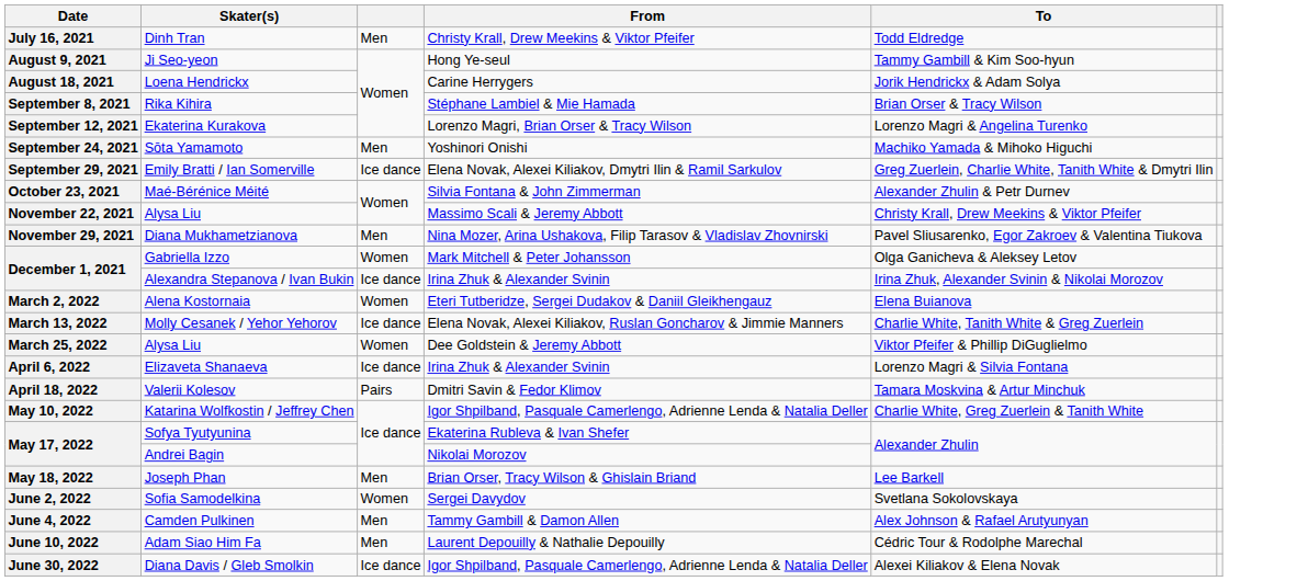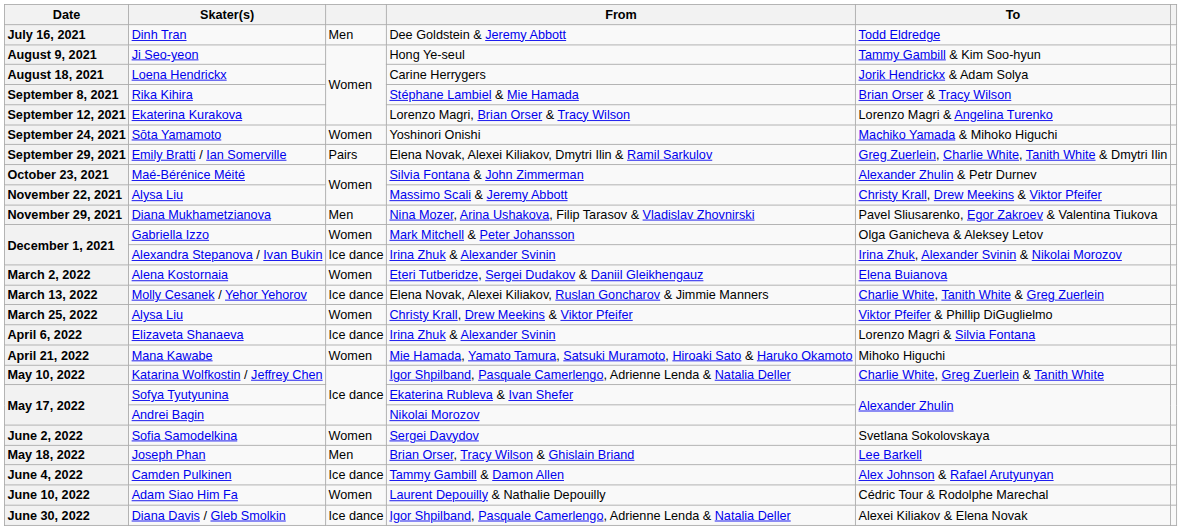 <table class="wikitable unsortable" style="text-align:left; font-size:90%">
 <tr>
 <th scope="col">Date</th>
 <th scope="col">Skater(s)</th>
 <th scope="col"></th>
 <th scope="col">From</th>
 <th scope="col">To</th>
 <th scope="col"></th>
 </tr>
 <tr>
 <th scope="row" style="text-align:left">July 16, 2021</th>
 <td> <a href='#'>Dinh Tran</a></td>
 <td>Men</td>
-<td><a href='#'>Christy Krall</a>, <a href='#'>Drew Meekins</a> & <a href='#'>Viktor Pfeifer</a></td>
+<td>Dee Goldstein & <a href='#'>Jeremy Abbott</a></td>
 <td><a href='#'>Todd Eldredge</a></td>
 <td></td>
 </tr>
 <tr>
 <th scope="row" style="text-align:left">August 9, 2021</th>
 <td> <a href='#'>Ji Seo-yeon</a></td>
 <td rowspan="4">Women</td>
 <td>Hong Ye-seul</td>
 <td><a href='#'>Tammy Gambill</a> & Kim Soo-hyun</td>
 <td></td>
 </tr>
 <tr>
 <th scope="row" style="text-align:left">August 18, 2021</th>
 <td> <a href='#'>Loena Hendrickx</a></td>
 <td>Carine Herrygers</td>
 <td><a href='#'>Jorik Hendrickx</a> & Adam Solya</td>
 <td></td>
 </tr>
 <tr>
 <th scope="row" style="text-align:left">September 8, 2021</th>
 <td> <a href='#'>Rika Kihira</a></td>
 <td><a href='#'>Stéphane Lambiel</a> & <a href='#'>Mie Hamada</a></td>
 <td><a href='#'>Brian Orser</a> & <a href='#'>Tracy Wilson</a></td>
 <td></td>
 </tr>
 <tr>
 <th scope="row" style="text-align:left">September 12, 2021</th>
 <td> <a href='#'>Ekaterina Kurakova</a></td>
 <td>Lorenzo Magri, <a href='#'>Brian Orser</a> & <a href='#'>Tracy Wilson</a></td>
 <td>Lorenzo Magri & <a href='#'>Angelina Turenko</a></td>
 <td></td>
 </tr>
 <tr>
 <th scope="row" style="text-align:left">September 24, 2021</th>
 <td> <a href='#'>Sōta Yamamoto</a></td>
-<td>Men</td>
+<td>Women</td>
 <td>Yoshinori Onishi</td>
 <td><a href='#'>Machiko Yamada</a> & Mihoko Higuchi</td>
 <td></td>
 </tr>
 <tr>
 <th scope="row" style="text-align:left">September 29, 2021</th>
 <td> <a href='#'>Emily Bratti</a> / <a href='#'>Ian Somerville</a></td>
-<td>Ice dance</td>
+<td>Pairs</td>
 <td>Elena Novak, Alexei Kiliakov, Dmytri Ilin & <a href='#'>Ramil Sarkulov</a></td>
 <td><a href='#'>Greg Zuerlein</a>, <a href='#'>Charlie White</a>, <a href='#'>Tanith White</a> & Dmytri Ilin</td>
 <td></td>
 </tr>
 <tr>
 <th scope="row" style="text-align:left">October 23, 2021</th>
 <td> <a href='#'>Maé-Bérénice Méité</a></td>
 <td rowspan="2">Women</td>
 <td><a href='#'>Silvia Fontana</a> & <a href='#'>John Zimmerman</a></td>
 <td><a href='#'>Alexander Zhulin</a> & Petr Durnev</td>
 <td></td>
 </tr>
 <tr>
 <th scope="row" style="text-align:left">November 22, 2021</th>
 <td> <a href='#'>Alysa Liu</a></td>
 <td><a href='#'>Massimo Scali</a> & <a href='#'>Jeremy Abbott</a></td>
 <td><a href='#'>Christy Krall</a>, <a href='#'>Drew Meekins</a> & <a href='#'>Viktor Pfeifer</a></td>
 <td></td>
 </tr>
 <tr>
 <th scope="row" style="text-align:left">November 29, 2021</th>
 <td> <a href='#'>Diana Mukhametzianova</a></td>
 <td>Men</td>
 <td><a href='#'>Nina Mozer</a>, <a href='#'>Arina Ushakova</a>, Filip Tarasov & <a href='#'>Vladislav Zhovnirski</a></td>
 <td>Pavel Sliusarenko, <a href='#'>Egor Zakroev</a> & Valentina Tiukova</td>
 <td></td>
 </tr>
 <tr>
 <th scope="row" style="text-align:left" rowspan=2>December 1, 2021</th>
 <td> <a href='#'>Gabriella Izzo</a></td>
 <td>Women</td>
 <td><a href='#'>Mark Mitchell</a> & <a href='#'>Peter Johansson</a></td>
 <td>Olga Ganicheva & Aleksey Letov</td>
 <td></td>
 </tr>
 <tr>
 <td> <a href='#'>Alexandra Stepanova</a> / <a href='#'>Ivan Bukin</a></td>
 <td>Ice dance</td>
 <td><a href='#'>Irina Zhuk</a> & <a href='#'>Alexander Svinin</a></td>
 <td><a href='#'>Irina Zhuk</a>, <a href='#'>Alexander Svinin</a> & <a href='#'>Nikolai Morozov</a></td>
 <td></td>
 </tr>
 <tr>
 <th scope="row" style="text-align:left">March 2, 2022</th>
 <td> <a href='#'>Alena Kostornaia</a></td>
 <td>Women</td>
 <td><a href='#'>Eteri Tutberidze</a>, <a href='#'>Sergei Dudakov</a> & <a href='#'>Daniil Gleikhengauz</a></td>
 <td><a href='#'>Elena Buianova</a></td>
 <td></td>
 </tr>
 <tr>
 <th scope="row" style="text-align:left">March 13, 2022</th>
 <td> <a href='#'>Molly Cesanek</a> / <a href='#'>Yehor Yehorov</a></td>
 <td>Ice dance</td>
 <td>Elena Novak, Alexei Kiliakov, <a href='#'>Ruslan Goncharov</a> & Jimmie Manners</td>
 <td><a href='#'>Charlie White</a>, <a href='#'>Tanith White</a> & <a href='#'>Greg Zuerlein</a></td>
 <td></td>
 </tr>
 <tr>
 <th scope="row" style="text-align:left">March 25, 2022</th>
 <td> <a href='#'>Alysa Liu</a></td>
 <td>Women</td>
-<td>Dee Goldstein & <a href='#'>Jeremy Abbott</a></td>
+<td><a href='#'>Christy Krall</a>, <a href='#'>Drew Meekins</a> & <a href='#'>Viktor Pfeifer</a></td>
 <td><a href='#'>Viktor Pfeifer</a> & Phillip DiGuglielmo</td>
 <td></td>
 </tr>
 <tr>
 <th scope="row" style="text-align:left">April 6, 2022</th>
 <td> <a href='#'>Elizaveta Shanaeva</a></td>
 <td>Ice dance</td>
 <td><a href='#'>Irina Zhuk</a> & <a href='#'>Alexander Svinin</a></td>
 <td>Lorenzo Magri & <a href='#'>Silvia Fontana</a></td>
 <td></td>
 </tr>
 <tr>
-<th scope="row" style="text-align:left">April 18, 2022</th>
-<td> <a href='#'>Valerii Kolesov</a></td>
-<td>Pairs</td>
-<td>Dmitri Savin & <a href='#'>Fedor Klimov</a></td>
-<td><a href='#'>Tamara Moskvina</a> & <a href='#'>Artur Minchuk</a></td>
+<th scope="row" style="text-align:left">April 21, 2022</th>
+<td> <a href='#'>Mana Kawabe</a></td>
+<td>Women</td>
+<td><a href='#'>Mie Hamada</a>, <a href='#'>Yamato Tamura</a>, <a href='#'>Satsuki Muramoto</a>, <a href='#'>Hiroaki Sato</a> & <a href='#'>Haruko Okamoto</a></td>
+<td>Mihoko Higuchi</td>
 <td></td>
 </tr>
 <tr>
 <th scope="row" style="text-align:left">May 10, 2022</th>
 <td> <a href='#'>Katarina Wolfkostin</a> / <a href='#'>Jeffrey Chen</a></td>
 <td rowspan="3">Ice dance</td>
 <td><a href='#'>Igor Shpilband</a>, <a href='#'>Pasquale Camerlengo</a>, Adrienne Lenda & <a href='#'>Natalia Deller</a></td>
 <td><a href='#'>Charlie White</a>, <a href='#'>Greg Zuerlein</a> & <a href='#'>Tanith White</a></td>
 <td></td>
 </tr>
 <tr>
 <th scope="row" style="text-align:left" rowspan=2>May 17, 2022</th>
 <td> <a href='#'>Sofya Tyutyunina</a></td>
 <td><a href='#'>Ekaterina Rubleva</a> & <a href='#'>Ivan Shefer</a></td>
 <td rowspan=2><a href='#'>Alexander Zhulin</a></td>
 <td rowspan=2></td>
 </tr>
 <tr>
 <td> <a href='#'>Andrei Bagin</a></td>
 <td><a href='#'>Nikolai Morozov</a></td>
 </tr>
 <tr>
+<th scope="row" style="text-align:left">June 2, 2022</th>
+<td> <a href='#'>Sofia Samodelkina</a></td>
+<td>Women</td>
+<td><a href='#'>Sergei Davydov</a></td>
+<td>Svetlana Sokolovskaya</td>
+<td></td>
+</tr>
+<tr>
 <th scope="row" style="text-align:left">May 18, 2022</th>
 <td> <a href='#'>Joseph Phan</a></td>
 <td>Men</td>
 <td><a href='#'>Brian Orser</a>, <a href='#'>Tracy Wilson</a> & <a href='#'>Ghislain Briand</a></td>
 <td><a href='#'>Lee Barkell</a></td>
 <td></td>
 </tr>
 <tr>
-<th scope="row" style="text-align:left">June 2, 2022</th>
-<td> <a href='#'>Sofia Samodelkina</a></td>
-<td>Women</td>
-<td><a href='#'>Sergei Davydov</a></td>
-<td>Svetlana Sokolovskaya</td>
-<td></td>
-</tr>
-<tr>
 <th scope="row" style="text-align:left">June 4, 2022</th>
 <td> <a href='#'>Camden Pulkinen</a></td>
-<td>Men</td>
+<td>Ice dance</td>
 <td><a href='#'>Tammy Gambill</a> & <a href='#'>Damon Allen</a></td>
 <td><a href='#'>Alex Johnson</a> & <a href='#'>Rafael Arutyunyan</a></td>
 <td></td>
 </tr>
 <tr>
 <th scope="row" style="text-align:left">June 10, 2022</th>
 <td> <a href='#'>Adam Siao Him Fa</a></td>
-<td>Men</td>
+<td>Women</td>
 <td><a href='#'>Laurent Depouilly</a> & Nathalie Depouilly</td>
 <td>Cédric Tour & Rodolphe Marechal</td>
 <td></td>
 </tr>
 <tr>
 <th scope="row" style="text-align:left">June 30, 2022</th>
 <td> <a href='#'>Diana Davis</a> / <a href='#'>Gleb Smolkin</a></td>
 <td>Ice dance</td>
 <td><a href='#'>Igor Shpilband</a>, <a href='#'>Pasquale Camerlengo</a>, Adrienne Lenda & <a href='#'>Natalia Deller</a></td>
 <td>Alexei Kiliakov & Elena Novak</td>
 <td></td>
 </tr>
 </table>
